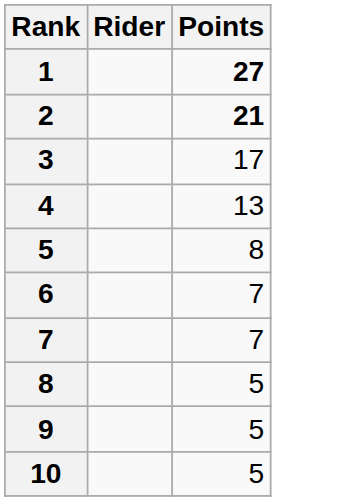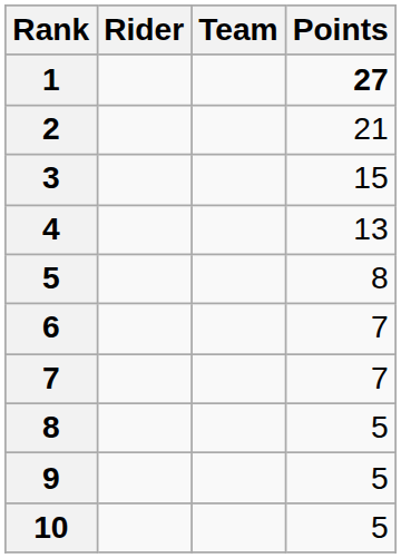 <table class="wikitable" margin-bottom:0;">
 <tr>
 <th scope="col">Rank</th>
 <th scope="col">Rider</th>
+<th scope="col">Team</th>
 <th scope="col">Points</th>
 </tr>
 <tr>
 <th scope="row">1</th>
 <td> </td>
+<td></td>
 <td align="right"><strong>27</strong></td>
 </tr>
 <tr>
 <th scope="row">2</th>
 <td></td>
-<td align="right"><strong>21</strong></td>
+<td></td>
+<td align="right">21</td>
 </tr>
 <tr>
 <th scope="row">3</th>
 <td></td>
-<td align="right">17</td>
+<td></td>
+<td align="right">15</td>
 </tr>
 <tr>
 <th scope="row">4</th>
+<td></td>
 <td></td>
 <td align="right">13</td>
 </tr>
 <tr>
 <th scope="row">5</th>
 <td></td>
+<td></td>
 <td align="right">8</td>
 </tr>
 <tr>
 <th scope="row">6</th>
+<td></td>
 <td></td>
 <td align="right">7</td>
 </tr>
 <tr>
 <th scope="row">7</th>
 <td></td>
+<td></td>
 <td align="right">7</td>
 </tr>
 <tr>
 <th scope="row">8</th>
+<td></td>
 <td></td>
 <td align="right">5</td>
 </tr>
 <tr>
 <th scope="row">9</th>
 <td></td>
+<td></td>
 <td align="right">5</td>
 </tr>
 <tr>
 <th scope="row">10</th>
 <td></td>
+<td></td>
 <td align="right">5</td>
 </tr>
 </table>
